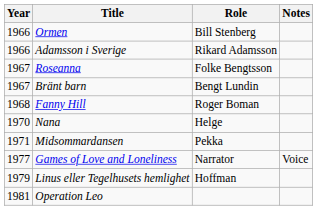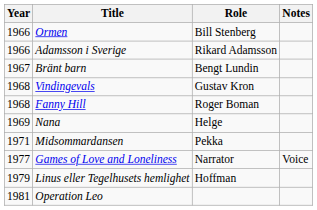 <table class="wikitable">
 <tr>
 <th>Year</th>
 <th>Title</th>
 <th>Role</th>
 <th>Notes</th>
 </tr>
 <tr>
 <td>1966</td>
 <td><em><a href='#'>Ormen</a></em></td>
 <td>Bill Stenberg</td>
 <td></td>
 </tr>
 <tr>
 <td>1966</td>
 <td><em>Adamsson i Sverige</em></td>
 <td>Rikard Adamsson</td>
 <td></td>
 </tr>
 <tr>
 <td>1967</td>
-<td><em><a href='#'>Roseanna</a></em></td>
-<td>Folke Bengtsson</td>
+<td><em>Bränt barn</em></td>
+<td>Bengt Lundin</td>
 <td></td>
 </tr>
 <tr>
-<td>1967</td>
-<td><em>Bränt barn</em></td>
-<td>Bengt Lundin</td>
+<td>1968</td>
+<td><em><a href='#'>Vindingevals</a></em></td>
+<td>Gustav Kron</td>
 <td></td>
 </tr>
 <tr>
 <td>1968</td>
 <td><em><a href='#'>Fanny Hill</a></em></td>
 <td>Roger Boman</td>
 <td></td>
 </tr>
 <tr>
-<td>1970</td>
+<td>1969</td>
 <td><em>Nana</em></td>
 <td>Helge</td>
 <td></td>
 </tr>
 <tr>
 <td>1971</td>
 <td><em>Midsommardansen</em></td>
 <td>Pekka</td>
 <td></td>
 </tr>
 <tr>
 <td>1977</td>
 <td><em><a href='#'>Games of Love and Loneliness</a></em></td>
 <td>Narrator</td>
 <td>Voice</td>
 </tr>
 <tr>
 <td>1979</td>
 <td><em>Linus eller Tegelhusets hemlighet</em></td>
 <td>Hoffman</td>
 <td></td>
 </tr>
 <tr>
 <td>1981</td>
 <td><em>Operation Leo</em></td>
 <td></td>
 <td></td>
 </tr>
 </table>
